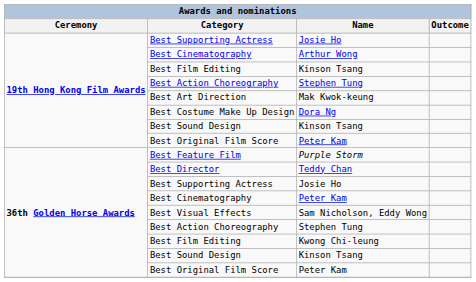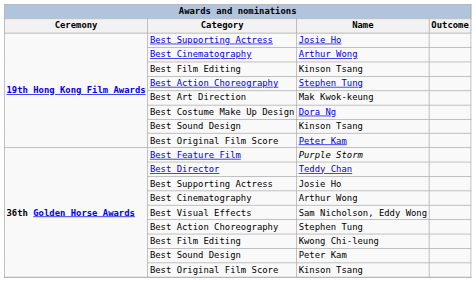 <table class="wikitable" style="font-size:95%;" ;>
 <tr style="background:#ccc; text-align:center;">
 <th colspan="5" style="background: LightSteelBlue;">Awards and nominations</th>
 </tr>
 <tr style="background:#ccc; text-align:center;">
 <th>Ceremony</th>
 <th>Category</th>
 <th>Name</th>
 <th>Outcome</th>
 </tr>
 <tr>
 <td rowspan=8><strong><a href='#'>19th Hong Kong Film Awards</a></strong></td>
 <td><a href='#'>Best Supporting Actress</a></td>
 <td><a href='#'>Josie Ho</a></td>
 <td></td>
 </tr>
 <tr>
 <td><a href='#'>Best Cinematography</a></td>
 <td><a href='#'>Arthur Wong</a></td>
 <td></td>
 </tr>
 <tr>
 <td>Best Film Editing</td>
 <td>Kinson Tsang</td>
 <td></td>
 </tr>
 <tr>
 <td><a href='#'>Best Action Choreography</a></td>
 <td><a href='#'>Stephen Tung</a></td>
 <td></td>
 </tr>
 <tr>
 <td>Best Art Direction</td>
 <td>Mak Kwok-keung</td>
 <td></td>
 </tr>
 <tr>
 <td>Best Costume Make Up Design</td>
 <td><a href='#'>Dora Ng</a></td>
 <td></td>
 </tr>
 <tr>
 <td>Best Sound Design</td>
 <td>Kinson Tsang</td>
 <td></td>
 </tr>
 <tr>
 <td>Best Original Film Score</td>
 <td><a href='#'>Peter Kam</a></td>
 <td></td>
 </tr>
 <tr>
 <td rowspan=9><strong>36th <a href='#'>Golden Horse Awards</a></strong></td>
 <td><a href='#'>Best Feature Film</a></td>
 <td><em>Purple Storm</em></td>
 <td></td>
 </tr>
 <tr>
 <td><a href='#'>Best Director</a></td>
 <td><a href='#'>Teddy Chan</a></td>
 <td></td>
 </tr>
 <tr>
 <td>Best Supporting Actress</td>
 <td>Josie Ho</td>
 <td></td>
 </tr>
 <tr>
 <td>Best Cinematography</td>
-<td><a href='#'>Peter Kam</a></td>
+<td>Arthur Wong</td>
 <td></td>
 </tr>
 <tr>
 <td>Best Visual Effects</td>
 <td>Sam Nicholson, Eddy Wong</td>
 <td></td>
 </tr>
 <tr>
 <td>Best Action Choreography</td>
 <td>Stephen Tung</td>
 <td></td>
 </tr>
 <tr>
 <td>Best Film Editing</td>
 <td>Kwong Chi-leung</td>
 <td></td>
 </tr>
 <tr>
 <td>Best Sound Design</td>
-<td>Kinson Tsang</td>
+<td>Peter Kam</td>
 <td></td>
 </tr>
 <tr>
 <td>Best Original Film Score</td>
-<td>Peter Kam</td>
+<td>Kinson Tsang</td>
 <td></td>
 </tr>
 <tr>
 </tr>
 </table>
